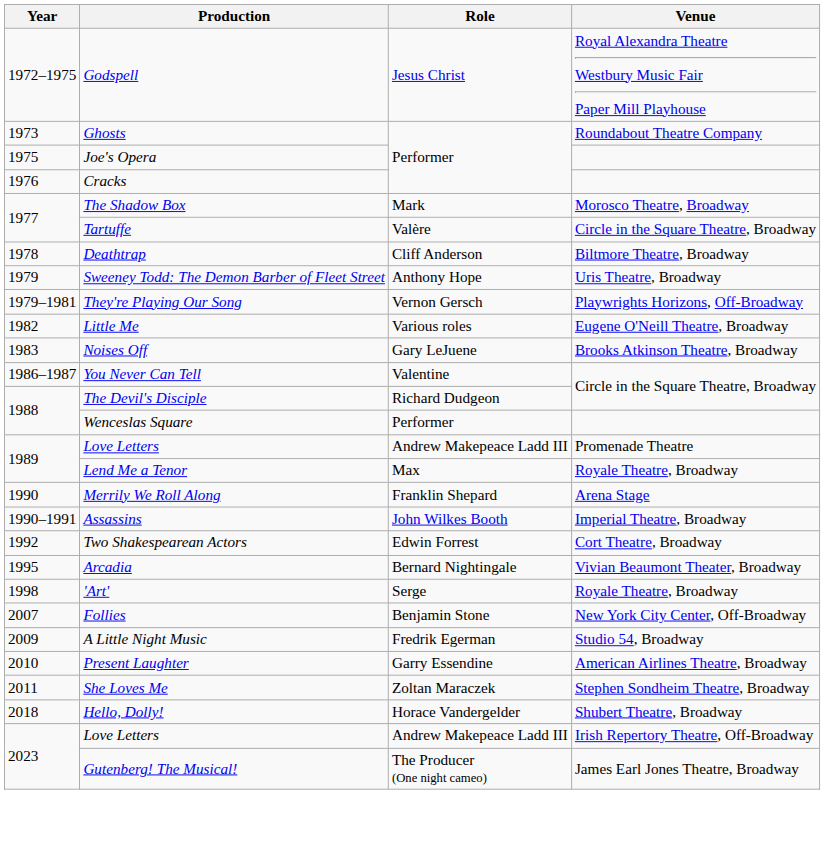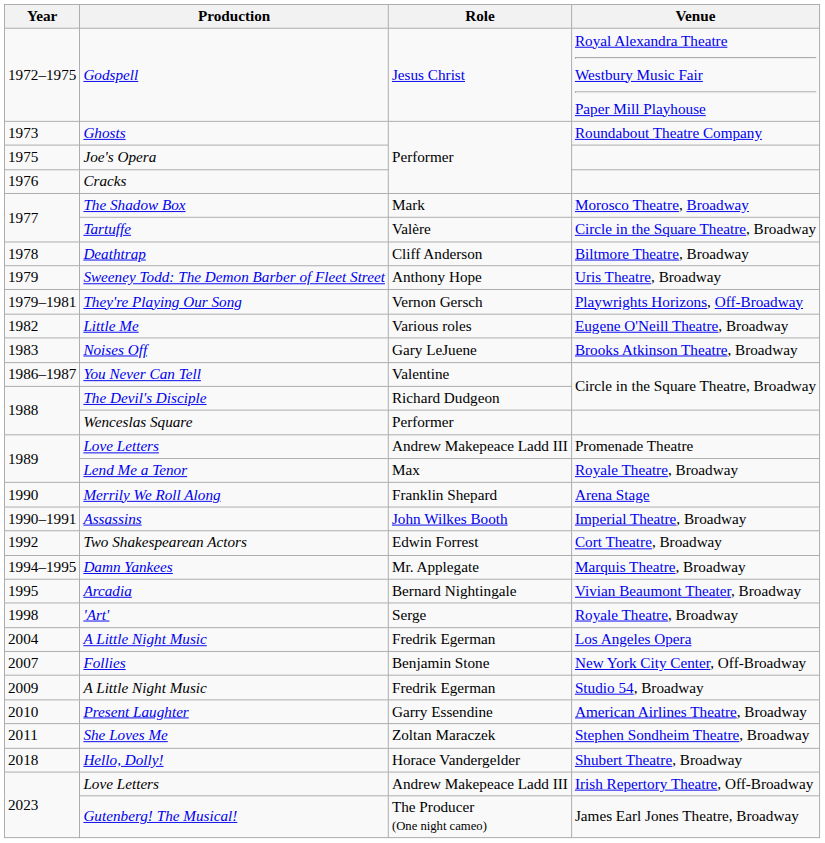 <table class="wikitable sortable">
 <tr>
 <th>Year</th>
 <th>Production</th>
 <th>Role</th>
 <th>Venue</th>
 </tr>
 <tr>
 <td>1972–1975</td>
 <td><em><a href='#'>Godspell</a></em></td>
 <td><a href='#'>Jesus Christ</a></td>
 <td><a href='#'>Royal Alexandra Theatre</a><hr><a href='#'>Westbury Music Fair</a><hr><a href='#'>Paper Mill Playhouse</a></td>
 </tr>
 <tr>
 <td>1973</td>
 <td><em><a href='#'>Ghosts</a></em></td>
 <td rowspan=3>Performer</td>
 <td><a href='#'>Roundabout Theatre Company</a></td>
 </tr>
 <tr>
 <td>1975</td>
 <td><em>Joe's Opera</em></td>
 <td></td>
 </tr>
 <tr>
 <td>1976</td>
 <td><em>Cracks</em></td>
 <td></td>
 </tr>
 <tr>
 <td rowspan=2>1977</td>
 <td data-sort-value="Shadow Box, The"><em><a href='#'>The Shadow Box</a></em></td>
 <td>Mark</td>
 <td><a href='#'>Morosco Theatre</a>, <a href='#'>Broadway</a></td>
 </tr>
 <tr>
 <td><em><a href='#'>Tartuffe</a></em></td>
 <td>Valère</td>
 <td><a href='#'>Circle in the Square Theatre</a>, Broadway</td>
 </tr>
 <tr>
 <td>1978</td>
 <td><em><a href='#'>Deathtrap</a></em></td>
 <td>Cliff Anderson</td>
 <td><a href='#'>Biltmore Theatre</a>, Broadway</td>
 </tr>
 <tr>
 <td>1979</td>
 <td><em><a href='#'>Sweeney Todd: The Demon Barber of Fleet Street</a></em></td>
 <td>Anthony Hope</td>
 <td><a href='#'>Uris Theatre</a>, Broadway</td>
 </tr>
 <tr>
 <td>1979–1981</td>
 <td><em><a href='#'>They're Playing Our Song</a></em></td>
 <td>Vernon Gersch</td>
 <td><a href='#'>Playwrights Horizons</a>, <a href='#'>Off-Broadway</a></td>
 </tr>
 <tr>
 <td>1982</td>
 <td><em><a href='#'>Little Me</a></em></td>
 <td>Various roles</td>
 <td><a href='#'>Eugene O'Neill Theatre</a>, Broadway</td>
 </tr>
 <tr>
 <td>1983</td>
 <td><em><a href='#'>Noises Off</a></em></td>
 <td>Gary LeJuene</td>
 <td><a href='#'>Brooks Atkinson Theatre</a>, Broadway</td>
 </tr>
 <tr>
 <td>1986–1987</td>
 <td><em><a href='#'>You Never Can Tell</a></em></td>
 <td>Valentine</td>
 <td rowspan=2>Circle in the Square Theatre, Broadway</td>
 </tr>
 <tr>
 <td rowspan=2>1988</td>
 <td data-sort-value="Devil's Disciple, The"><em><a href='#'>The Devil's Disciple</a></em></td>
 <td>Richard Dudgeon</td>
 </tr>
 <tr>
 <td><em>Wenceslas Square</em></td>
 <td>Performer</td>
 <td></td>
 </tr>
 <tr>
 <td rowspan=2>1989</td>
 <td><em><a href='#'>Love Letters</a></em></td>
 <td>Andrew Makepeace Ladd III</td>
 <td>Promenade Theatre</td>
 </tr>
 <tr>
 <td><em><a href='#'>Lend Me a Tenor</a></em></td>
 <td>Max</td>
 <td><a href='#'>Royale Theatre</a>, Broadway</td>
 </tr>
 <tr>
 <td>1990</td>
 <td><a href='#'><em>Merrily We Roll Along</em></a></td>
 <td>Franklin Shepard</td>
 <td><a href='#'>Arena Stage</a></td>
 </tr>
 <tr>
 <td>1990–1991</td>
 <td><em><a href='#'>Assassins</a></em></td>
 <td><a href='#'>John Wilkes Booth</a></td>
 <td><a href='#'>Imperial Theatre</a>, Broadway</td>
 </tr>
 <tr>
 <td>1992</td>
 <td><em>Two Shakespearean Actors</em></td>
 <td>Edwin Forrest</td>
 <td><a href='#'>Cort Theatre</a>, Broadway</td>
 </tr>
 <tr>
+<td>1994–1995</td>
+<td><em><a href='#'>Damn Yankees</a></em></td>
+<td>Mr. Applegate</td>
+<td><a href='#'>Marquis Theatre</a>, Broadway</td>
+</tr>
+<tr>
 <td>1995</td>
 <td><em><a href='#'>Arcadia</a></em></td>
 <td>Bernard Nightingale</td>
 <td><a href='#'>Vivian Beaumont Theater</a>, Broadway</td>
 </tr>
 <tr>
 <td>1998</td>
 <td data-sort-value="Art"><em><a href='#'>'Art'</a></em></td>
 <td>Serge</td>
 <td><a href='#'>Royale Theatre</a>, Broadway</td>
+</tr>
+<tr>
+<td>2004</td>
+<td data-sort-value="Little Night Music, A"><em><a href='#'>A Little Night Music</a></em></td>
+<td>Fredrik Egerman</td>
+<td><a href='#'>Los Angeles Opera</a></td>
 </tr>
 <tr>
 <td>2007</td>
 <td><em><a href='#'>Follies</a></em></td>
 <td>Benjamin Stone</td>
 <td><a href='#'>New York City Center</a>, Off-Broadway</td>
 </tr>
 <tr>
 <td>2009</td>
 <td data-sort-value="Little Night Music, A"><em>A Little Night Music</em></td>
 <td>Fredrik Egerman</td>
 <td><a href='#'>Studio 54</a>, Broadway</td>
 </tr>
 <tr>
 <td>2010</td>
 <td><em><a href='#'>Present Laughter</a></em></td>
 <td>Garry Essendine</td>
 <td><a href='#'>American Airlines Theatre</a>, Broadway</td>
 </tr>
 <tr>
 <td>2011</td>
 <td><em><a href='#'>She Loves Me</a></em></td>
 <td>Zoltan Maraczek</td>
 <td><a href='#'>Stephen Sondheim Theatre</a>, Broadway</td>
 </tr>
 <tr>
 <td>2018</td>
 <td><em><a href='#'>Hello, Dolly!</a></em></td>
 <td>Horace Vandergelder</td>
 <td><a href='#'>Shubert Theatre</a>, Broadway</td>
 </tr>
 <tr>
 <td rowspan=2>2023</td>
 <td><em>Love Letters</em></td>
 <td>Andrew Makepeace Ladd III</td>
 <td><a href='#'>Irish Repertory Theatre</a>, Off-Broadway</td>
 </tr>
 <tr>
 <td><em><a href='#'>Gutenberg! The Musical!</a></em></td>
 <td>The Producer<br><small>(One night cameo)</small></td>
 <td>James Earl Jones Theatre, Broadway</td>
 </tr>
 </table>
